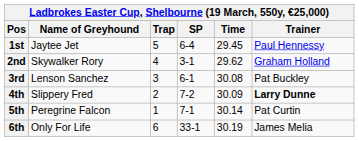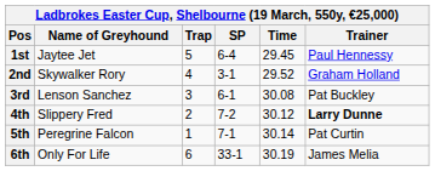 <table class="wikitable">
 <tr>
 <th colspan="6"><a href='#'>Ladbrokes Easter Cup</a>, <a href='#'>Shelbourne</a> (19 March, 550y, €25,000)</th>
 </tr>
 <tr>
 <th width=30>Pos</th>
 <th width=180>Name of Greyhound</th>
 <th width=30>Trap</th>
 <th width=50>SP</th>
 <th width=50>Time</th>
 <th width=150>Trainer</th>
 </tr>
 <tr>
 <th>1st</th>
 <td>Jaytee Jet</td>
 <td>5</td>
 <td>6-4</td>
 <td>29.45</td>
 <td><a href='#'>Paul Hennessy</a></td>
 </tr>
 <tr>
 <th>2nd</th>
 <td>Skywalker Rory</td>
 <td>4</td>
 <td>3-1</td>
-<td>29.62</td>
+<td>29.52</td>
 <td><a href='#'>Graham Holland</a></td>
 </tr>
 <tr>
 <th>3rd</th>
 <td>Lenson Sanchez</td>
 <td>3</td>
 <td>6-1</td>
 <td>30.08</td>
 <td>Pat Buckley</td>
 </tr>
 <tr>
 <th>4th</th>
 <td>Slippery Fred</td>
 <td>2</td>
 <td>7-2</td>
-<td>30.09</td>
+<td>30.12</td>
 <td><strong>Larry Dunne</strong></td>
 </tr>
 <tr>
 <th>5th</th>
 <td>Peregrine Falcon</td>
 <td>1</td>
 <td>7-1</td>
 <td>30.14</td>
 <td>Pat Curtin</td>
 </tr>
 <tr>
 <th>6th</th>
 <td>Only For Life</td>
 <td>6</td>
 <td>33-1</td>
 <td>30.19</td>
 <td>James Melia</td>
 </tr>
 </table>
